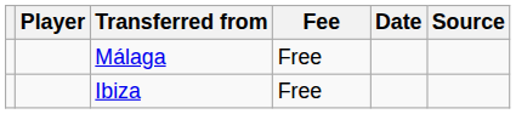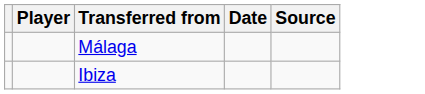 <table class="wikitable plainrowheaders sortable">
 <tr>
 <th></th>
 <th scope="col">Player</th>
 <th>Transferred from</th>
-<th style="width: 65px;">Fee</th>
 <th scope="col">Date</th>
 <th scope="col">Source</th>
 </tr>
 <tr>
 <td align="center"></td>
 <td></td>
 <td> <a href='#'>Málaga</a></td>
-<td>Free</td>
 <td></td>
 <td></td>
 </tr>
 <tr>
 <td align="center"></td>
 <td></td>
 <td> <a href='#'>Ibiza</a></td>
-<td>Free</td>
 <td></td>
 <td></td>
 </tr>
 </table>
